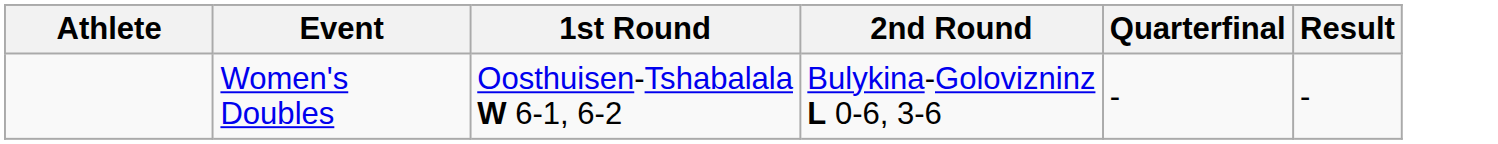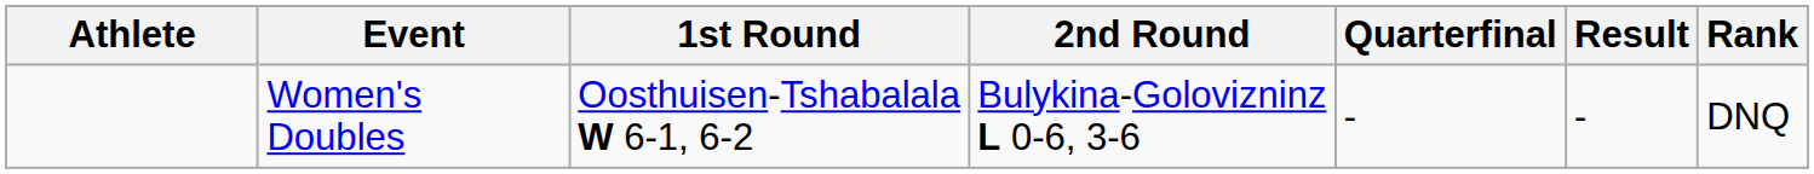 <table class=wikitable>
 <tr>
 <th width=100>Athlete</th>
 <th width=125>Event</th>
 <th>1st Round</th>
 <th>2nd Round</th>
 <th>Quarterfinal</th>
 <th>Result</th>
+<th>Rank</th>
 </tr>
 <tr>
 <td></td>
 <td><a href='#'>Women's Doubles</a></td>
 <td> <a href='#'>Oosthuisen</a>-<a href='#'>Tshabalala</a><br><strong>W</strong> 6-1, 6-2</td>
 <td> <a href='#'>Bulykina</a>-<a href='#'>Golovizninz</a><br><strong>L</strong> 0-6, 3-6</td>
 <td>-</td>
 <td>-</td>
+<td>DNQ</td>
 </tr>
 </table>
